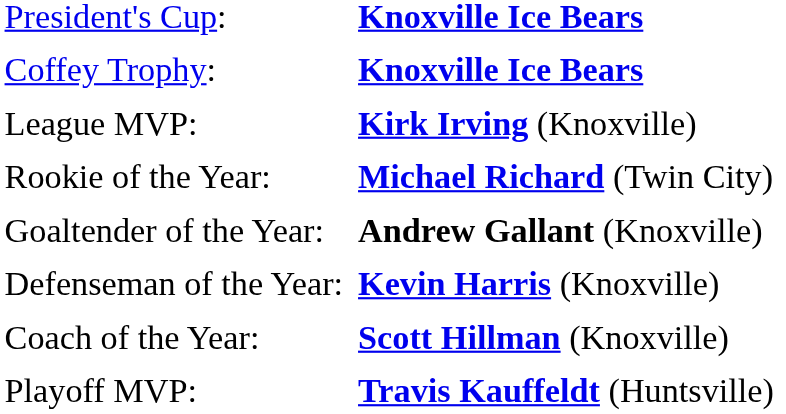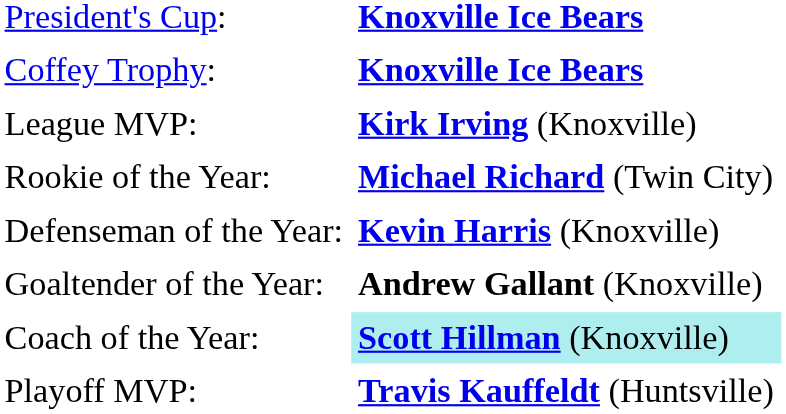 <table cellpadding="3" cellspacing="1">
 <tr>
 <td><a href='#'>President's Cup</a>:</td>
 <td><strong><a href='#'>Knoxville Ice Bears</a></strong></td>
 </tr>
 <tr>
 <td><a href='#'>Coffey Trophy</a>:</td>
 <td><strong><a href='#'>Knoxville Ice Bears</a></strong></td>
 </tr>
 <tr>
 <td>League MVP:</td>
 <td><strong><a href='#'>Kirk Irving</a></strong> (Knoxville)</td>
 </tr>
 <tr>
 <td>Rookie of the Year:</td>
 <td><strong><a href='#'>Michael Richard</a></strong> (Twin City)</td>
 </tr>
 <tr>
+<td>Defenseman of the Year:</td>
+<td><strong><a href='#'>Kevin Harris</a></strong> (Knoxville)</td>
+</tr>
+<tr>
 <td>Goaltender of the Year:</td>
 <td><strong>Andrew Gallant</strong> (Knoxville)</td>
 </tr>
 <tr>
-<td>Defenseman of the Year:</td>
-<td><strong><a href='#'>Kevin Harris</a></strong> (Knoxville)</td>
-</tr>
-<tr>
 <td>Coach of the Year:</td>
-<td><strong><a href='#'>Scott Hillman</a></strong> (Knoxville)</td>
+<td style="background: paleturquoise;"><strong><a href='#'>Scott Hillman</a></strong> (Knoxville)</td>
 </tr>
 <tr>
 <td>Playoff MVP:</td>
 <td><strong><a href='#'>Travis Kauffeldt</a></strong> (Huntsville)</td>
 </tr>
 </table>
